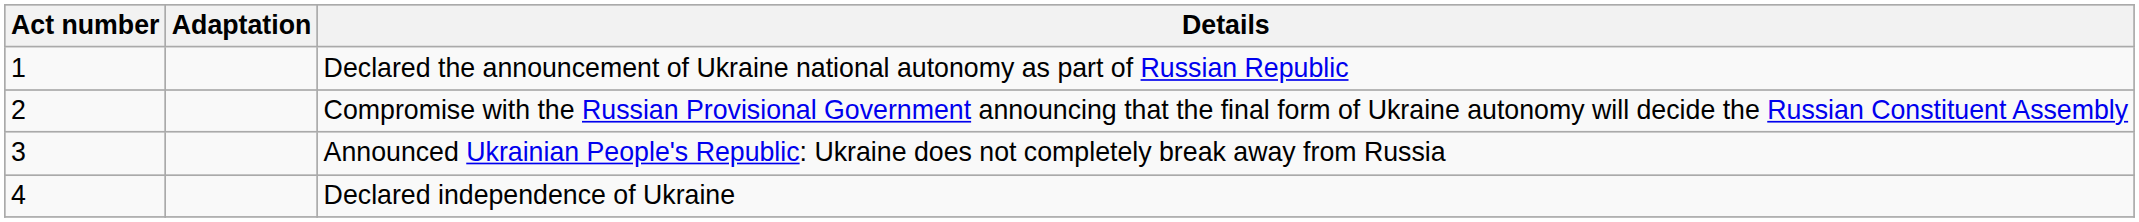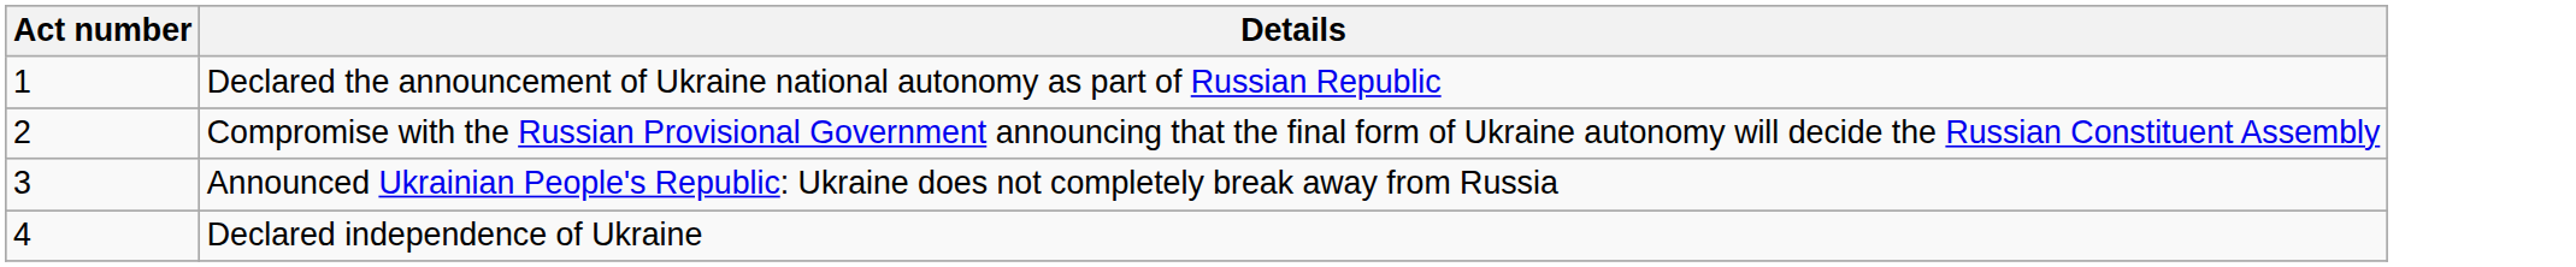 <table class="wikitable">
 <tr>
 <th>Act number</th>
-<th>Adaptation</th>
 <th>Details</th>
 </tr>
 <tr>
 <td>1</td>
-<td></td>
 <td>Declared the announcement of Ukraine national autonomy as part of <a href='#'>Russian Republic</a></td>
 </tr>
 <tr>
 <td>2</td>
-<td></td>
 <td>Compromise with the <a href='#'>Russian Provisional Government</a> announcing that the final form of Ukraine autonomy will decide the <a href='#'>Russian Constituent Assembly</a></td>
 </tr>
 <tr>
 <td>3</td>
-<td></td>
 <td>Announced <a href='#'>Ukrainian People's Republic</a>: Ukraine does not completely break away from Russia</td>
 </tr>
 <tr>
 <td>4</td>
-<td></td>
 <td>Declared independence of Ukraine</td>
 </tr>
 </table>
